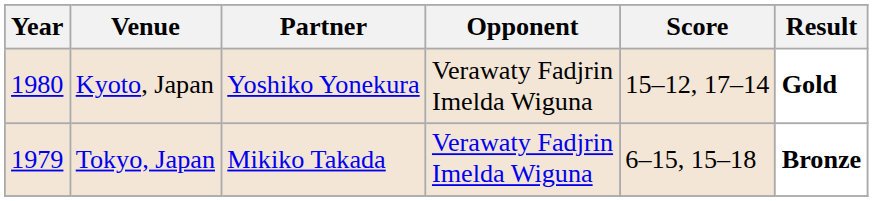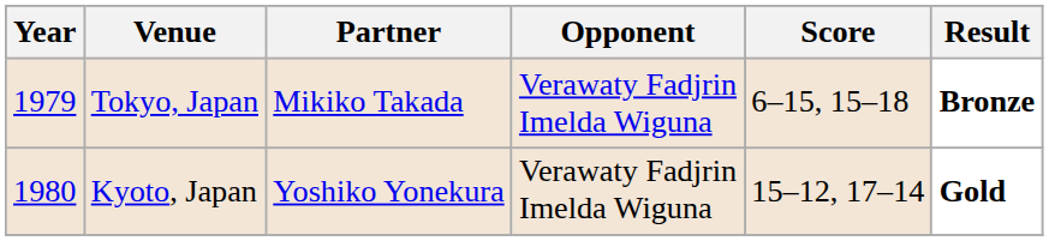 <table class="sortable wikitable" style="font-size: 90%;">
 <tr>
 <th>Year</th>
 <th>Venue</th>
 <th>Partner</th>
 <th>Opponent</th>
 <th>Score</th>
 <th>Result</th>
 </tr>
 <tr style="background:#F3E6D7">
+<td align="center"><a href='#'>1979</a></td>
+<td align="left"><a href='#'>Tokyo, Japan</a></td>
+<td align="left"> <a href='#'>Mikiko Takada</a></td>
+<td align="left"> <a href='#'>Verawaty Fadjrin</a> <br>  <a href='#'>Imelda Wiguna</a></td>
+<td align="left">6–15, 15–18</td>
+<td style="text-align:left; background:white"> <strong>Bronze</strong></td>
+</tr>
+<tr style="background:#F3E6D7">
 <td align="center"><a href='#'>1980</a></td>
 <td align="left"><a href='#'>Kyoto</a>, Japan</td>
 <td align="left"> <a href='#'>Yoshiko Yonekura</a></td>
 <td align="left"> Verawaty Fadjrin <br>  Imelda Wiguna</td>
 <td align="left">15–12, 17–14</td>
 <td style="text-align:left; background:white"> <strong>Gold</strong></td>
 </tr>
-<tr style="background:#F3E6D7">
-<td align="center"><a href='#'>1979</a></td>
-<td align="left"><a href='#'>Tokyo, Japan</a></td>
-<td align="left"> <a href='#'>Mikiko Takada</a></td>
-<td align="left"> <a href='#'>Verawaty Fadjrin</a> <br>  <a href='#'>Imelda Wiguna</a></td>
-<td align="left">6–15, 15–18</td>
-<td style="text-align:left; background:white"> <strong>Bronze</strong></td>
-</tr>
 </table>
